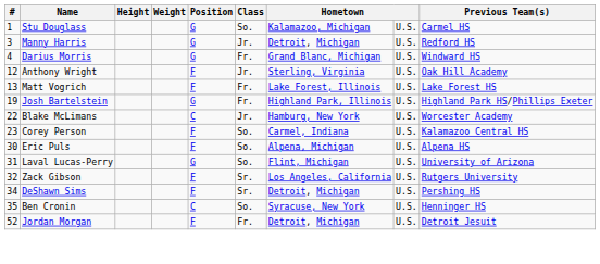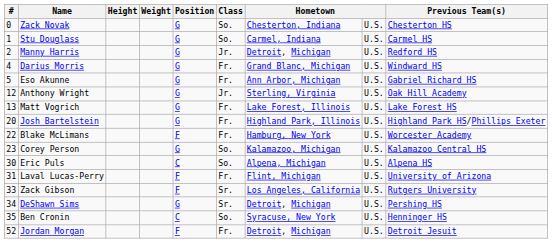 <table class="wikitable" style="font-size: 90%">
 <tr>
 <th>#</th>
 <th>Name</th>
 <th>Height</th>
 <th>Weight</th>
 <th>Position</th>
 <th>Class</th>
 <th colspan="2">Hometown</th>
 <th>Previous Team(s)</th>
 </tr>
 <tr>
+<td>0</td>
+<td><a href='#'>Zack Novak</a></td>
+<td></td>
+<td></td>
+<td><a href='#'>G</a></td>
+<td>So.</td>
+<td><a href='#'>Chesterton, Indiana</a></td>
+<td>U.S.</td>
+<td><a href='#'>Chesterton HS</a></td>
+</tr>
+<tr>
 <td>1</td>
 <td><a href='#'>Stu Douglass</a></td>
 <td></td>
 <td></td>
 <td><a href='#'>G</a></td>
 <td>So.</td>
-<td><a href='#'>Kalamazoo, Michigan</a></td>
+<td><a href='#'>Carmel, Indiana</a></td>
 <td>U.S.</td>
 <td><a href='#'>Carmel HS</a></td>
 </tr>
 <tr>
-<td>3</td>
+<td>2</td>
 <td><a href='#'>Manny Harris</a></td>
 <td></td>
 <td></td>
 <td><a href='#'>G</a></td>
 <td>Jr.</td>
 <td><a href='#'>Detroit</a>, <a href='#'>Michigan</a></td>
 <td>U.S.</td>
 <td><a href='#'>Redford HS</a></td>
 </tr>
 <tr>
 <td>4</td>
 <td><a href='#'>Darius Morris</a></td>
 <td></td>
 <td></td>
 <td><a href='#'>G</a></td>
 <td>Fr.</td>
 <td><a href='#'>Grand Blanc, Michigan</a></td>
 <td>U.S.</td>
 <td><a href='#'>Windward HS</a></td>
 </tr>
 <tr>
+<td>5</td>
+<td>Eso Akunne</td>
+<td></td>
+<td></td>
+<td><a href='#'>G</a></td>
+<td>Fr.</td>
+<td><a href='#'>Ann Arbor, Michigan</a></td>
+<td>U.S.</td>
+<td><a href='#'>Gabriel Richard HS</a></td>
+</tr>
+<tr>
 <td>12</td>
 <td>Anthony Wright</td>
 <td></td>
 <td></td>
-<td><a href='#'>F</a></td>
+<td><a href='#'>G</a></td>
 <td>Jr.</td>
 <td><a href='#'>Sterling, Virginia</a></td>
 <td>U.S.</td>
 <td><a href='#'>Oak Hill Academy</a></td>
 </tr>
 <tr>
 <td>13</td>
 <td>Matt Vogrich</td>
 <td></td>
 <td></td>
-<td><a href='#'>F</a></td>
+<td><a href='#'>G</a></td>
 <td>Fr.</td>
 <td><a href='#'>Lake Forest, Illinois</a></td>
 <td>U.S.</td>
 <td><a href='#'>Lake Forest HS</a></td>
 </tr>
 <tr>
-<td>19</td>
+<td>20</td>
 <td><a href='#'>Josh Bartelstein</a></td>
 <td></td>
 <td></td>
 <td><a href='#'>G</a></td>
 <td>Fr.</td>
 <td><a href='#'>Highland Park, Illinois</a></td>
 <td>U.S.</td>
 <td><a href='#'>Highland Park HS</a>/<a href='#'>Phillips Exeter</a></td>
 </tr>
 <tr>
 <td>22</td>
 <td>Blake McLimans</td>
 <td></td>
 <td></td>
-<td><a href='#'>C</a></td>
-<td>Jr.</td>
+<td><a href='#'>F</a></td>
+<td>Fr.</td>
 <td><a href='#'>Hamburg, New York</a></td>
 <td>U.S.</td>
 <td><a href='#'>Worcester Academy</a></td>
 </tr>
 <tr>
 <td>23</td>
 <td>Corey Person</td>
 <td></td>
 <td></td>
-<td><a href='#'>F</a></td>
+<td><a href='#'>G</a></td>
 <td>So.</td>
-<td><a href='#'>Carmel, Indiana</a></td>
+<td><a href='#'>Kalamazoo, Michigan</a></td>
 <td>U.S.</td>
 <td><a href='#'>Kalamazoo Central HS</a></td>
 </tr>
 <tr>
 <td>30</td>
 <td>Eric Puls</td>
 <td></td>
 <td></td>
-<td><a href='#'>F</a></td>
+<td><a href='#'>C</a></td>
 <td>So.</td>
 <td><a href='#'>Alpena, Michigan</a></td>
 <td>U.S.</td>
 <td><a href='#'>Alpena HS</a></td>
 </tr>
 <tr>
 <td>31</td>
 <td>Laval Lucas-Perry</td>
 <td></td>
 <td></td>
-<td><a href='#'>G</a></td>
-<td>So.</td>
+<td><a href='#'>F</a></td>
+<td>Fr.</td>
 <td><a href='#'>Flint, Michigan</a></td>
 <td>U.S.</td>
 <td><a href='#'>University of Arizona</a></td>
 </tr>
 <tr>
-<td>32</td>
+<td>33</td>
 <td>Zack Gibson</td>
 <td></td>
 <td></td>
 <td><a href='#'>F</a></td>
 <td>Sr.</td>
 <td><a href='#'>Los Angeles, California</a></td>
 <td>U.S.</td>
 <td><a href='#'>Rutgers University</a></td>
 </tr>
 <tr>
 <td>34</td>
 <td><a href='#'>DeShawn Sims</a></td>
 <td></td>
 <td></td>
-<td><a href='#'>F</a></td>
+<td><a href='#'>G</a></td>
 <td>Sr.</td>
 <td><a href='#'>Detroit</a>, <a href='#'>Michigan</a></td>
 <td>U.S.</td>
 <td><a href='#'>Pershing HS</a></td>
 </tr>
 <tr>
 <td>35</td>
 <td>Ben Cronin</td>
 <td></td>
 <td></td>
 <td><a href='#'>C</a></td>
 <td>So.</td>
 <td><a href='#'>Syracuse, New York</a></td>
 <td>U.S.</td>
 <td><a href='#'>Henninger HS</a></td>
 </tr>
 <tr>
 <td>52</td>
 <td><a href='#'>Jordan Morgan</a></td>
 <td></td>
 <td></td>
 <td><a href='#'>F</a></td>
 <td>Fr.</td>
 <td><a href='#'>Detroit</a>, <a href='#'>Michigan</a></td>
 <td>U.S.</td>
 <td><a href='#'>Detroit Jesuit</a></td>
 </tr>
 </table>
